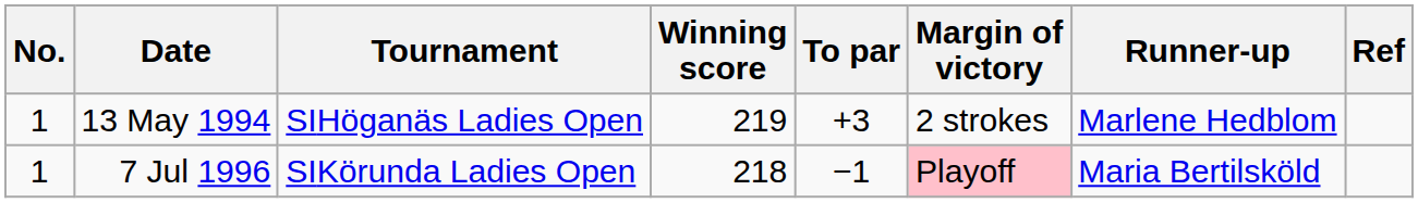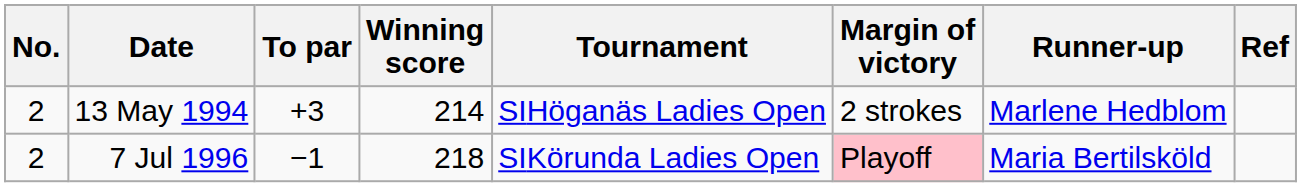 <table class="wikitable" style="font-size:95%;">
 <tr>
 <th>No.</th>
 <th>Date</th>
+<th>To par</th>
+<th>Winning<br>score</th>
 <th>Tournament</th>
-<th>Winning<br>score</th>
-<th>To par</th>
 <th>Margin of<br>victory</th>
 <th>Runner-up</th>
 <th>Ref</th>
 </tr>
 <tr>
-<td align=center>1</td>
+<td align=center>2</td>
 <td align=right>13 May <a href='#'>1994</a></td>
+<td align=center>+3</td>
+<td align=right>214</td>
 <td><a href='#'>SI</a><a href='#'>Höganäs Ladies Open</a></td>
-<td align=right>219</td>
-<td align=center>+3</td>
 <td>2 strokes</td>
 <td> <a href='#'>Marlene Hedblom</a></td>
 <td></td>
 </tr>
 <tr>
-<td align=center>1</td>
+<td align=center>2</td>
 <td align=right>7 Jul <a href='#'>1996</a></td>
+<td align=center>−1</td>
+<td align=right>218</td>
 <td><a href='#'>SI</a><a href='#'>Körunda Ladies Open</a></td>
-<td align=right>218</td>
-<td align=center>−1</td>
 <td style="background: pink;">Playoff</td>
 <td> <a href='#'>Maria Bertilsköld</a></td>
 <td></td>
 </tr>
 </table>
